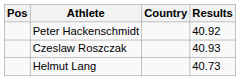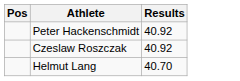 <table class="wikitable">
 <tr>
 <th>Pos</th>
 <th>Athlete</th>
-<th>Country</th>
 <th>Results</th>
 </tr>
 <tr>
 <td align="center"></td>
 <td>Peter Hackenschmidt</td>
-<td></td>
 <td>40.92</td>
 </tr>
 <tr>
 <td align="center"></td>
 <td>Czeslaw Roszczak</td>
-<td></td>
-<td>40.93</td>
+<td>40.92</td>
 </tr>
 <tr>
 <td align="center"></td>
 <td>Helmut Lang</td>
-<td></td>
-<td>40.73</td>
+<td>40.70</td>
 </tr>
 </table>
